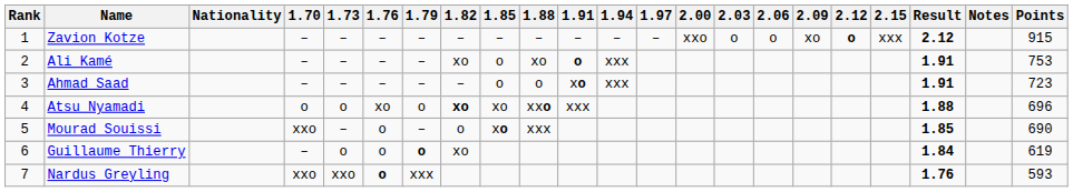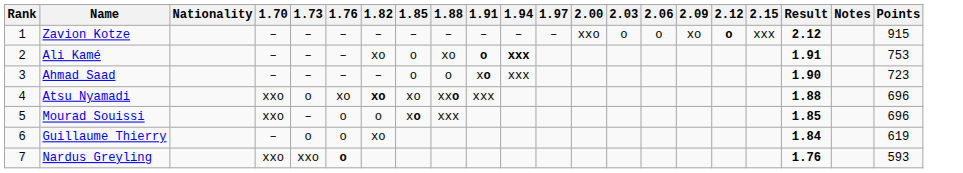 <table class="wikitable sortable" style="text-align:center;font-size:90%">
 <tr>
 <th>Rank</th>
 <th>Name</th>
 <th>Nationality</th>
 <th>1.70</th>
 <th>1.73</th>
 <th>1.76</th>
-<th>1.79</th>
 <th>1.82</th>
 <th>1.85</th>
 <th>1.88</th>
 <th>1.91</th>
 <th>1.94</th>
 <th>1.97</th>
 <th>2.00</th>
 <th>2.03</th>
 <th>2.06</th>
 <th>2.09</th>
 <th>2.12</th>
 <th>2.15</th>
 <th>Result</th>
 <th>Notes</th>
 <th>Points</th>
 </tr>
 <tr>
 <td>1</td>
 <td align="left"><a href='#'>Zavion Kotze</a></td>
 <td align=left></td>
 <td>–</td>
 <td>–</td>
 <td>–</td>
 <td>–</td>
 <td>–</td>
 <td>–</td>
 <td>–</td>
 <td>–</td>
 <td>–</td>
-<td>–</td>
 <td>xxo</td>
 <td>o</td>
 <td>o</td>
 <td>xo</td>
 <td><strong>o</strong></td>
 <td>xxx</td>
 <td><strong>2.12</strong></td>
 <td></td>
 <td>915</td>
 </tr>
 <tr>
 <td>2</td>
 <td align="left"><a href='#'>Ali Kamé</a></td>
 <td align=left></td>
 <td>–</td>
 <td>–</td>
 <td>–</td>
-<td>–</td>
 <td>xo</td>
 <td>o</td>
 <td>xo</td>
 <td><strong>o</strong></td>
-<td>xxx</td>
+<td><strong>xxx</strong></td>
 <td></td>
 <td></td>
 <td></td>
 <td></td>
 <td></td>
 <td></td>
 <td></td>
 <td><strong>1.91</strong></td>
 <td></td>
 <td>753</td>
 </tr>
 <tr>
 <td>3</td>
 <td align="left"><a href='#'>Ahmad Saad</a></td>
 <td align=left></td>
 <td>–</td>
 <td>–</td>
 <td>–</td>
 <td>–</td>
-<td>–</td>
 <td>o</td>
 <td>o</td>
 <td>x<strong>o</strong></td>
 <td>xxx</td>
 <td></td>
 <td></td>
 <td></td>
 <td></td>
 <td></td>
 <td></td>
 <td></td>
-<td><strong>1.91</strong></td>
+<td><strong>1.90</strong></td>
 <td></td>
 <td>723</td>
 </tr>
 <tr>
 <td>4</td>
 <td align="left"><a href='#'>Atsu Nyamadi</a></td>
 <td align=left></td>
-<td>o</td>
+<td>xxo</td>
 <td>o</td>
 <td>xo</td>
-<td>o</td>
 <td><strong>xo</strong></td>
 <td>xo</td>
 <td>xx<strong>o</strong></td>
 <td>xxx</td>
 <td></td>
 <td></td>
 <td></td>
 <td></td>
 <td></td>
 <td></td>
 <td></td>
 <td></td>
 <td><strong>1.88</strong></td>
 <td></td>
 <td>696</td>
 </tr>
 <tr>
 <td>5</td>
 <td align="left"><a href='#'>Mourad Souissi</a></td>
 <td align=left></td>
 <td>xxo</td>
 <td>–</td>
 <td>o</td>
-<td>–</td>
 <td>o</td>
 <td>x<strong>o</strong></td>
 <td>xxx</td>
 <td></td>
 <td></td>
 <td></td>
 <td></td>
 <td></td>
 <td></td>
 <td></td>
 <td></td>
 <td></td>
 <td><strong>1.85</strong></td>
 <td></td>
-<td>690</td>
+<td>696</td>
 </tr>
 <tr>
 <td>6</td>
 <td align="left"><a href='#'>Guillaume Thierry</a></td>
 <td align=left></td>
 <td>–</td>
 <td>o</td>
 <td>o</td>
-<td><strong>o</strong></td>
 <td>xo</td>
 <td></td>
 <td></td>
 <td></td>
 <td></td>
 <td></td>
 <td></td>
 <td></td>
 <td></td>
 <td></td>
 <td></td>
 <td></td>
 <td><strong>1.84</strong></td>
 <td></td>
 <td>619</td>
 </tr>
 <tr>
 <td>7</td>
 <td align="left"><a href='#'>Nardus Greyling</a></td>
 <td align=left></td>
 <td>xxo</td>
 <td>xxo</td>
 <td><strong>o</strong></td>
-<td>xxx</td>
 <td></td>
 <td></td>
 <td></td>
 <td></td>
 <td></td>
 <td></td>
 <td></td>
 <td></td>
 <td></td>
 <td></td>
 <td></td>
 <td></td>
 <td><strong>1.76</strong></td>
 <td></td>
 <td>593</td>
 </tr>
 </table>
